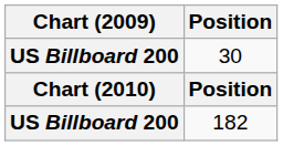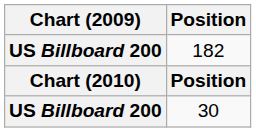 <table class="wikitable plainrowheaders" style="text-align:center">
 <tr>
 <th scope="col">Chart (2009)</th>
 <th scope="col">Position</th>
 </tr>
 <tr>
 <th scope="row">US <em>Billboard</em> 200</th>
-<td>30</td>
+<td>182</td>
 </tr>
 <tr>
 <th scope="col">Chart (2010)</th>
 <th scope="col">Position</th>
 </tr>
 <tr>
 <th scope="row">US <em>Billboard</em> 200</th>
-<td>182</td>
+<td>30</td>
 </tr>
 </table>
